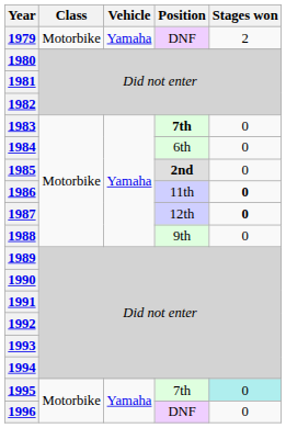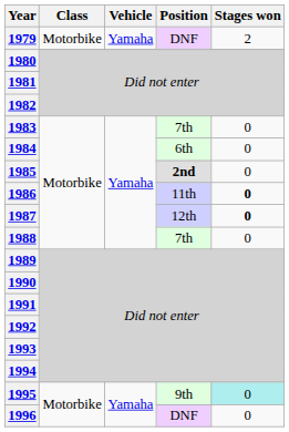 <table class="wikitable">
 <tr>
 <th>Year</th>
 <th>Class</th>
 <th>Vehicle</th>
 <th>Position</th>
 <th>Stages won</th>
 </tr>
 <tr>
 <th><a href='#'>1979</a></th>
 <td>Motorbike</td>
 <td> <a href='#'>Yamaha</a></td>
 <td align="center" style="background:#EFCFFF;">DNF</td>
 <td align="center">2</td>
 </tr>
 <tr>
 <th><a href='#'>1980</a></th>
 <td align=center colspan=5 rowspan=3 style="background:lightgrey;"><em>Did not enter</em></td>
 </tr>
 <tr>
 <th><a href='#'>1981</a></th>
 </tr>
 <tr>
 <th><a href='#'>1982</a></th>
 </tr>
 <tr>
 <th><a href='#'>1983</a></th>
 <td rowspan=6>Motorbike</td>
 <td rowspan=6> <a href='#'>Yamaha</a></td>
-<td align="center" style="background:#DFFFDF;"><strong>7th</strong></td>
+<td align="center" style="background:#DFFFDF;">7th</td>
 <td align="center">0</td>
 </tr>
 <tr>
 <th><a href='#'>1984</a></th>
 <td align="center" style="background:#DFFFDF;">6th</td>
 <td align="center">0</td>
 </tr>
 <tr>
 <th><a href='#'>1985</a></th>
 <td align="center" style="background:#DFDFDF;"><strong>2nd</strong></td>
 <td align="center">0</td>
 </tr>
 <tr>
 <th><a href='#'>1986</a></th>
 <td align="center" style="background:#CFCFFF;">11th</td>
 <td align="center"><strong>0</strong></td>
 </tr>
 <tr>
 <th><a href='#'>1987</a></th>
 <td align="center" style="background:#CFCFFF;">12th</td>
 <td align="center"><strong>0</strong></td>
 </tr>
 <tr>
 <th><a href='#'>1988</a></th>
-<td align="center" style="background:#DFFFDF;">9th</td>
+<td align="center" style="background:#DFFFDF;">7th</td>
 <td align="center">0</td>
 </tr>
 <tr>
 <th><a href='#'>1989</a></th>
 <td align=center colspan=5 rowspan=6 style="background:lightgrey;"><em>Did not enter</em></td>
 </tr>
 <tr>
 <th><a href='#'>1990</a></th>
 </tr>
 <tr>
 <th><a href='#'>1991</a></th>
 </tr>
 <tr>
 <th><a href='#'>1992</a></th>
 </tr>
 <tr>
 <th><a href='#'>1993</a></th>
 </tr>
 <tr>
 <th><a href='#'>1994</a></th>
 </tr>
 <tr>
 <th><a href='#'>1995</a></th>
 <td rowspan=2>Motorbike</td>
 <td rowspan=2> <a href='#'>Yamaha</a></td>
-<td align="center" style="background:#DFFFDF;">7th</td>
+<td align="center" style="background:#DFFFDF;">9th</td>
 <td align="center" style="background: paleturquoise;">0</td>
 </tr>
 <tr>
 <th><a href='#'>1996</a></th>
 <td align="center" style="background:#EFCFFF;">DNF</td>
 <td align="center">0</td>
 </tr>
 </table>
